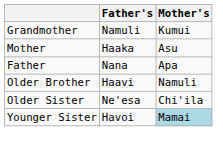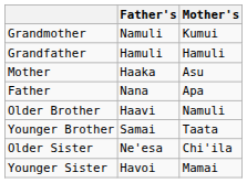 <table class="wikitable">
 <tr>
 <th></th>
 <th>Father's</th>
 <th>Mother's</th>
 </tr>
 <tr>
 <td>Grandmother</td>
 <td>Namuli</td>
 <td>Kumui</td>
+</tr>
+<tr>
+<td>Grandfather</td>
+<td>Hamuli</td>
+<td>Hamuli</td>
 </tr>
 <tr>
 <td>Mother</td>
 <td>Haaka</td>
 <td>Asu</td>
 </tr>
 <tr>
 <td>Father</td>
 <td>Nana</td>
 <td>Apa</td>
 </tr>
 <tr>
 <td>Older Brother</td>
 <td>Haavi</td>
 <td>Namuli</td>
 </tr>
 <tr>
+<td>Younger Brother</td>
+<td>Samai</td>
+<td>Taata</td>
+</tr>
+<tr>
 <td>Older Sister</td>
 <td>Ne'esa</td>
 <td>Chi'ila</td>
 </tr>
 <tr>
 <td>Younger Sister</td>
 <td>Havoi</td>
-<td style="background: lightblue;">Mamai</td>
+<td>Mamai</td>
 </tr>
 </table>
